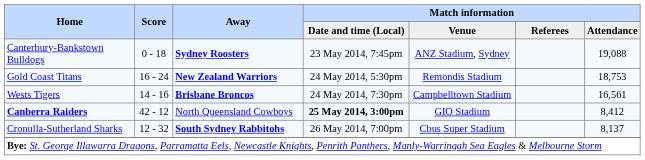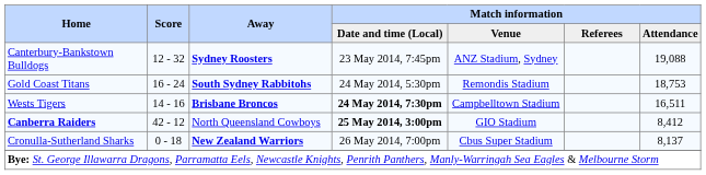 <table border="1" cellpadding="3" cellspacing="0" style="border-collapse:collapse; font-size:90%; width:100%;">
 <tr style="background:#c1d8ff;">
 <th rowspan="2" style="width:21%;">Home</th>
 <th rowspan="2" style="width:6%;">Score</th>
 <th rowspan="2" style="width:21%;">Away</th>
 <th colspan=6>Match information</th>
 </tr>
 <tr style="background:#efefef;">
 <th width=17%>Date and time (Local)</th>
 <th width=17%>Venue</th>
 <th width=11%>Referees</th>
 <th width=7%>Attendance</th>
 </tr>
 <tr style="text-align:center; background:#f5faff;">
 <td align=left> <a href='#'>Canterbury-Bankstown Bulldogs</a></td>
-<td>0 - 18</td>
+<td>12 - 32</td>
 <td align=left> <strong><a href='#'>Sydney Roosters</a></strong></td>
 <td>23 May 2014, 7:45pm</td>
 <td><a href='#'>ANZ Stadium</a>, <a href='#'>Sydney</a></td>
 <td></td>
 <td>19,088</td>
 </tr>
 <tr style="text-align:center; background:#f5faff;">
 <td align=left> <a href='#'>Gold Coast Titans</a></td>
 <td>16 - 24</td>
-<td align=left> <strong><a href='#'>New Zealand Warriors</a></strong></td>
+<td align=left> <strong><a href='#'>South Sydney Rabbitohs</a></strong></td>
 <td>24 May 2014, 5:30pm</td>
 <td><a href='#'>Remondis Stadium</a></td>
 <td></td>
 <td>18,753</td>
 </tr>
 <tr style="text-align:center; background:#f5faff;">
 <td align=left> <a href='#'>Wests Tigers</a></td>
 <td>14 - 16</td>
 <td align=left> <strong><a href='#'>Brisbane Broncos</a></strong></td>
-<td>24 May 2014, 7:30pm</td>
+<td><strong>24 May 2014, 7:30pm</strong></td>
 <td><a href='#'>Campbelltown Stadium</a></td>
 <td></td>
-<td>16,561</td>
+<td>16,511</td>
 </tr>
 <tr style="text-align:center; background:#f5faff;">
 <td align=left> <strong><a href='#'>Canberra Raiders</a></strong></td>
 <td>42 - 12</td>
 <td align=left> <a href='#'>North Queensland Cowboys</a></td>
 <td><strong>25 May 2014, 3:00pm</strong></td>
 <td><a href='#'>GIO Stadium</a></td>
 <td></td>
 <td>8,412</td>
 </tr>
 <tr style="text-align:center; background:#f5faff;">
 <td align=left> <a href='#'>Cronulla-Sutherland Sharks</a></td>
-<td>12 - 32</td>
-<td align=left> <strong><a href='#'>South Sydney Rabbitohs</a></strong></td>
+<td>0 - 18</td>
+<td align=left> <strong><a href='#'>New Zealand Warriors</a></strong></td>
 <td>26 May 2014, 7:00pm</td>
 <td><a href='#'>Cbus Super Stadium</a></td>
 <td></td>
 <td>8,137</td>
 </tr>
 <tr style="text-align:center; background:#f5faff;">
 </tr>
 <tr>
 <td colspan="7" align="left"><strong>Bye:</strong> <em><a href='#'>St. George Illawarra Dragons</a></em>, <em><a href='#'>Parramatta Eels</a></em>, <em><a href='#'>Newcastle Knights</a></em>, <em><a href='#'>Penrith Panthers</a></em>, <em><a href='#'>Manly-Warringah Sea Eagles</a></em> & <em><a href='#'>Melbourne Storm</a></em></td>
 </tr>
 </table>
